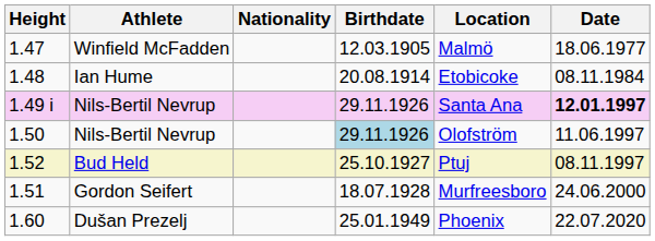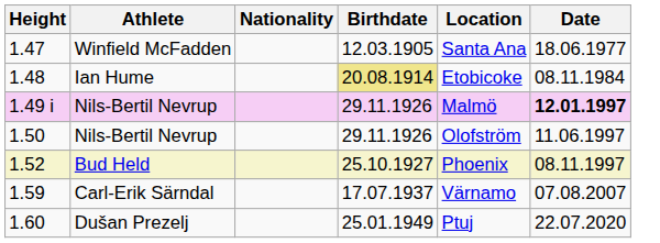 <table class="wikitable">
 <tr>
 <th>Height</th>
 <th>Athlete</th>
 <th>Nationality</th>
 <th>Birthdate</th>
 <th>Location</th>
 <th>Date</th>
 </tr>
 <tr>
 <td>1.47</td>
 <td>Winfield McFadden</td>
 <td></td>
 <td>12.03.1905</td>
-<td><a href='#'>Malmö</a></td>
+<td><a href='#'>Santa Ana</a></td>
 <td>18.06.1977</td>
 </tr>
 <tr>
 <td>1.48</td>
 <td>Ian Hume</td>
 <td></td>
-<td>20.08.1914</td>
+<td style="background: khaki;">20.08.1914</td>
 <td><a href='#'>Etobicoke</a></td>
 <td>08.11.1984</td>
 </tr>
 <tr style="background:#f6cef5;">
 <td>1.49 i</td>
 <td>Nils-Bertil Nevrup</td>
 <td></td>
 <td>29.11.1926</td>
-<td><a href='#'>Santa Ana</a></td>
+<td><a href='#'>Malmö</a></td>
 <td><strong>12.01.1997</strong></td>
 </tr>
 <tr>
 <td>1.50</td>
 <td>Nils-Bertil Nevrup</td>
 <td></td>
-<td style="background: lightblue;">29.11.1926</td>
+<td>29.11.1926</td>
 <td><a href='#'>Olofström</a></td>
 <td>11.06.1997</td>
 </tr>
 <tr style="background:#f6f5ce;">
 <td>1.52</td>
 <td><a href='#'>Bud Held</a></td>
 <td></td>
 <td>25.10.1927</td>
-<td><a href='#'>Ptuj</a></td>
+<td><a href='#'>Phoenix</a></td>
 <td>08.11.1997</td>
 </tr>
 <tr>
-<td>1.51</td>
-<td>Gordon Seifert</td>
+<td>1.59</td>
+<td>Carl-Erik Särndal</td>
 <td></td>
-<td>18.07.1928</td>
-<td><a href='#'>Murfreesboro</a></td>
-<td>24.06.2000</td>
+<td>17.07.1937</td>
+<td><a href='#'>Värnamo</a></td>
+<td>07.08.2007</td>
 </tr>
 <tr>
 <td>1.60</td>
 <td>Dušan Prezelj</td>
 <td></td>
 <td>25.01.1949</td>
-<td><a href='#'>Phoenix</a></td>
+<td><a href='#'>Ptuj</a></td>
 <td>22.07.2020</td>
 </tr>
 </table>
